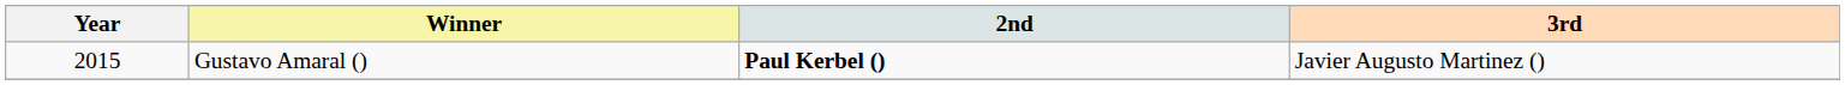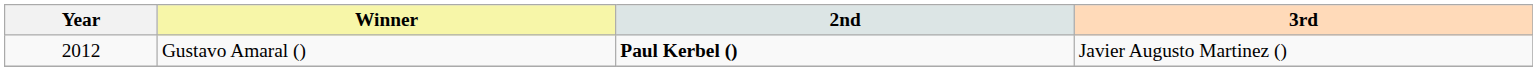 <table class="wikitable" width=100%>
 <tr>
 <th width=10%>Year</th>
 <th style="background-color: #F7F6A8;" width=30%>Winner</th>
 <th style="background-color: #DCE5E5;" width=30%>2nd</th>
 <th style="background-color: #FFDAB9;" width=30%>3rd</th>
 </tr>
 <tr>
-<td align=center>2015</td>
+<td align=center>2012</td>
 <td>Gustavo Amaral ()</td>
 <td><strong>Paul Kerbel ()</strong></td>
 <td>Javier Augusto Martinez ()</td>
 </tr>
 <tr>
 </tr>
 </table>
